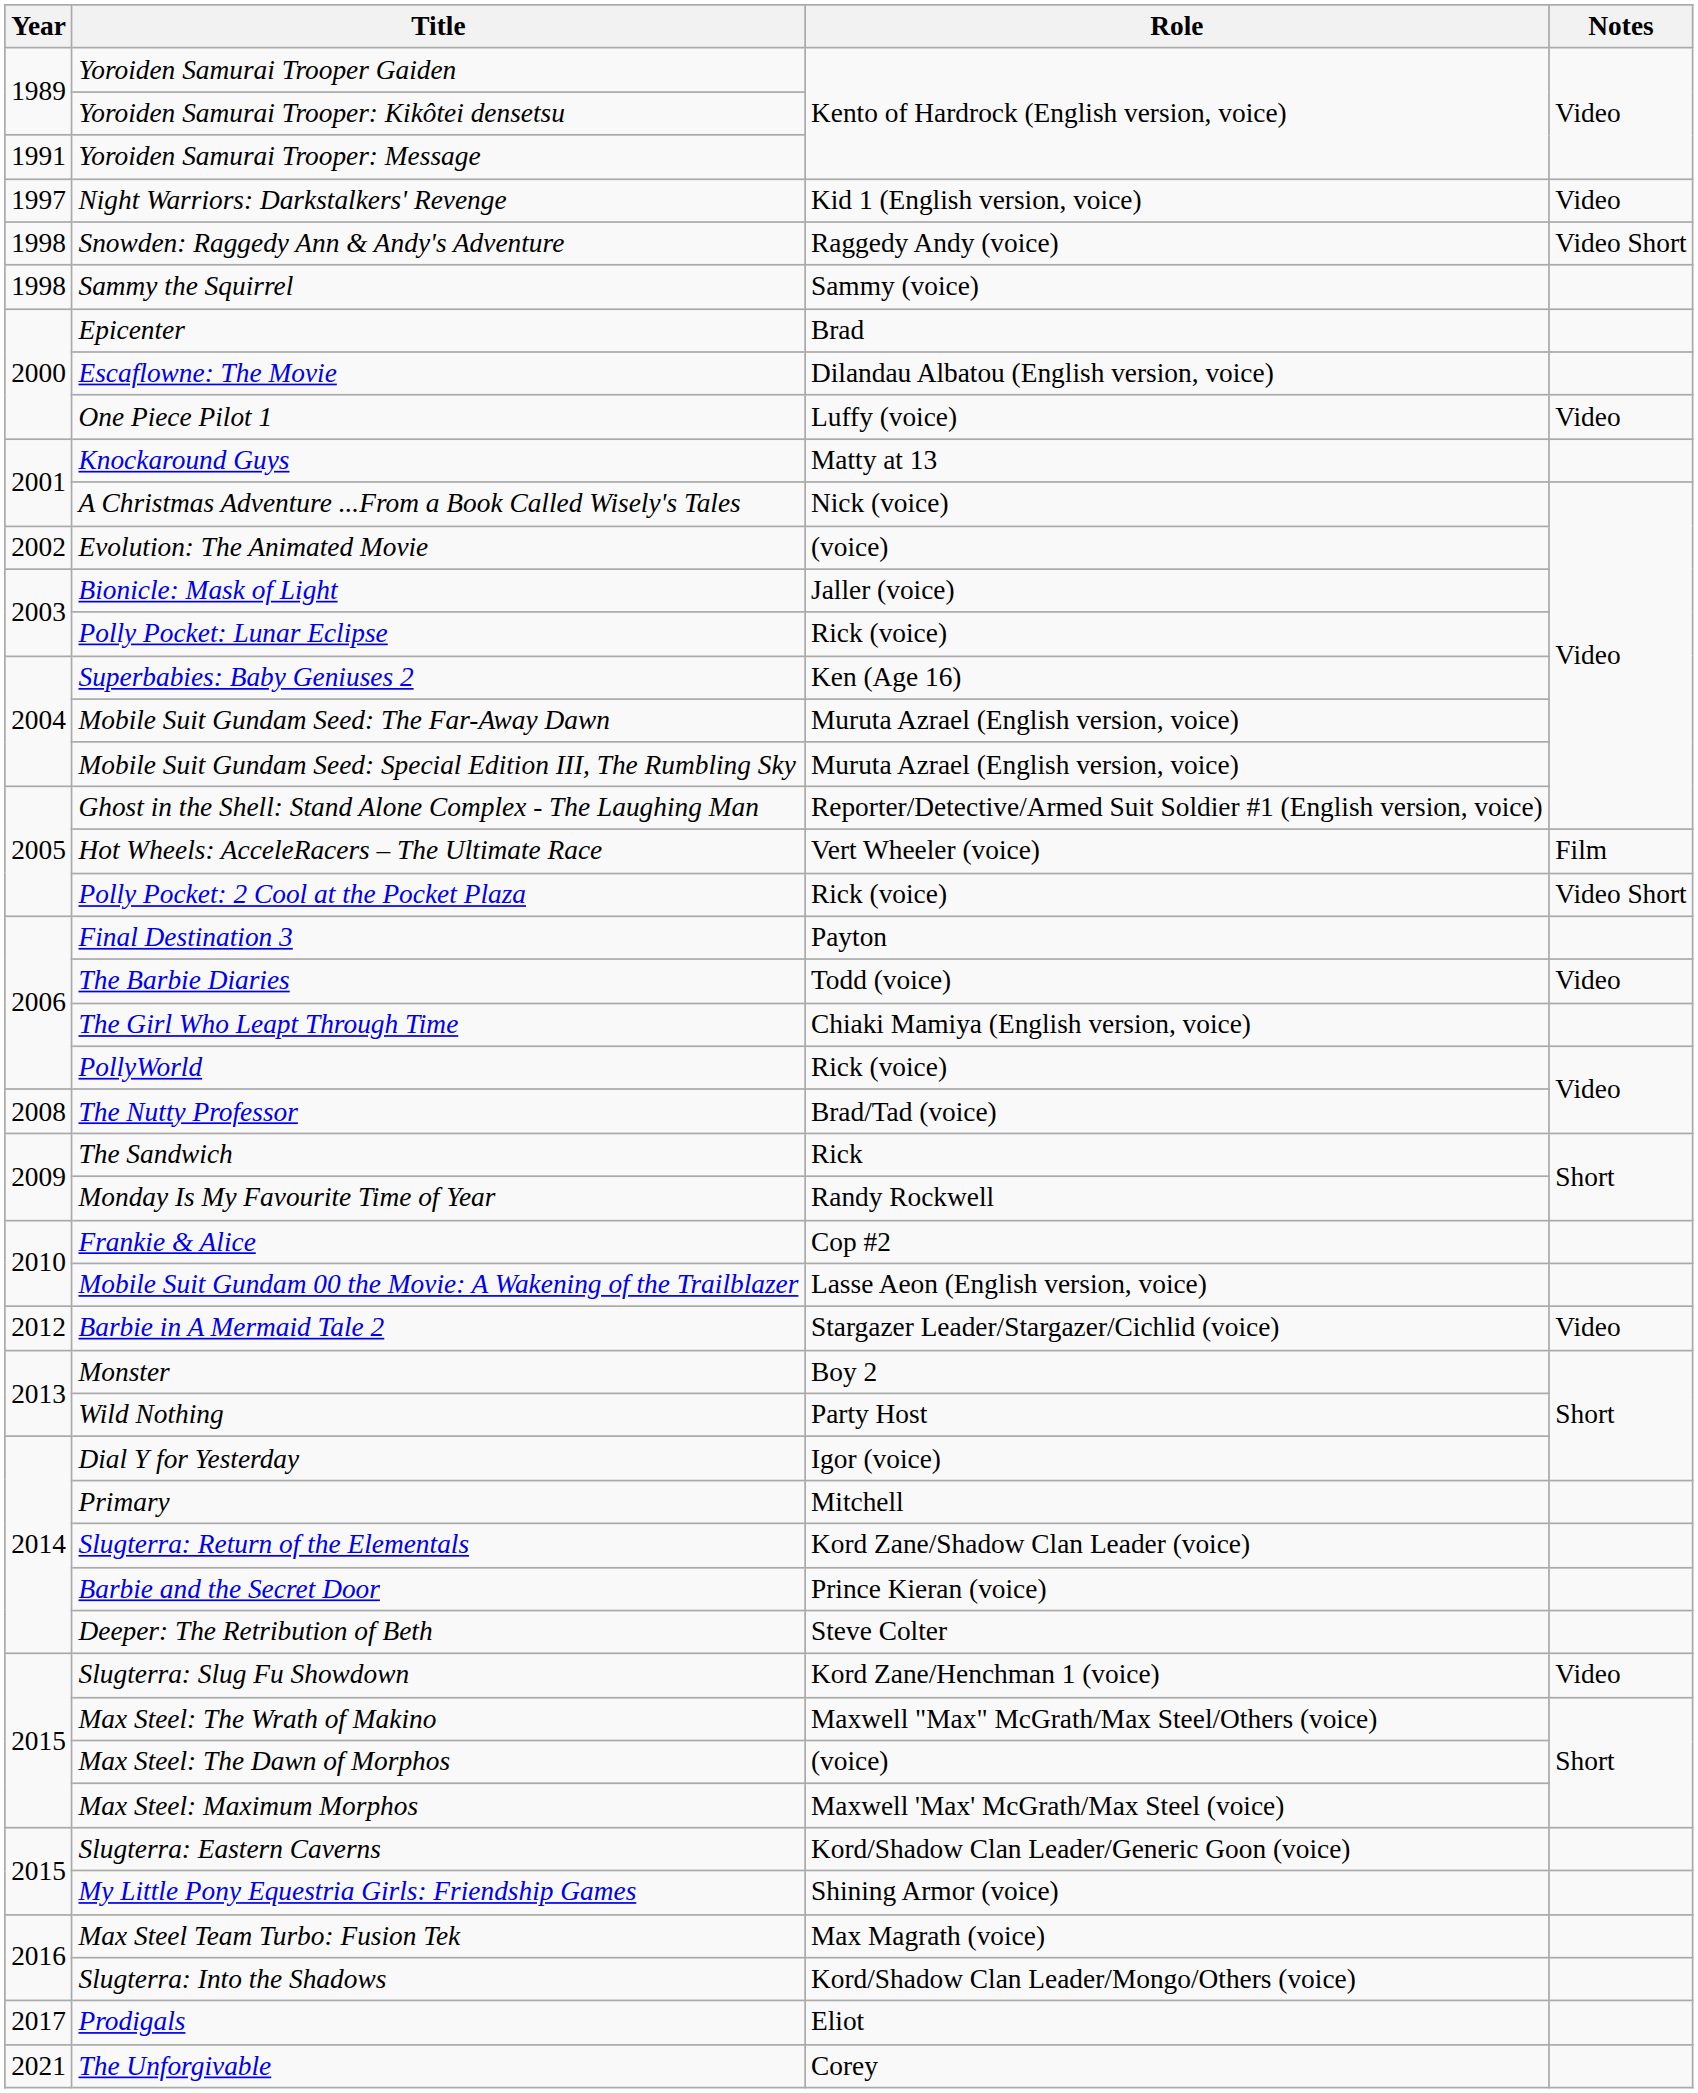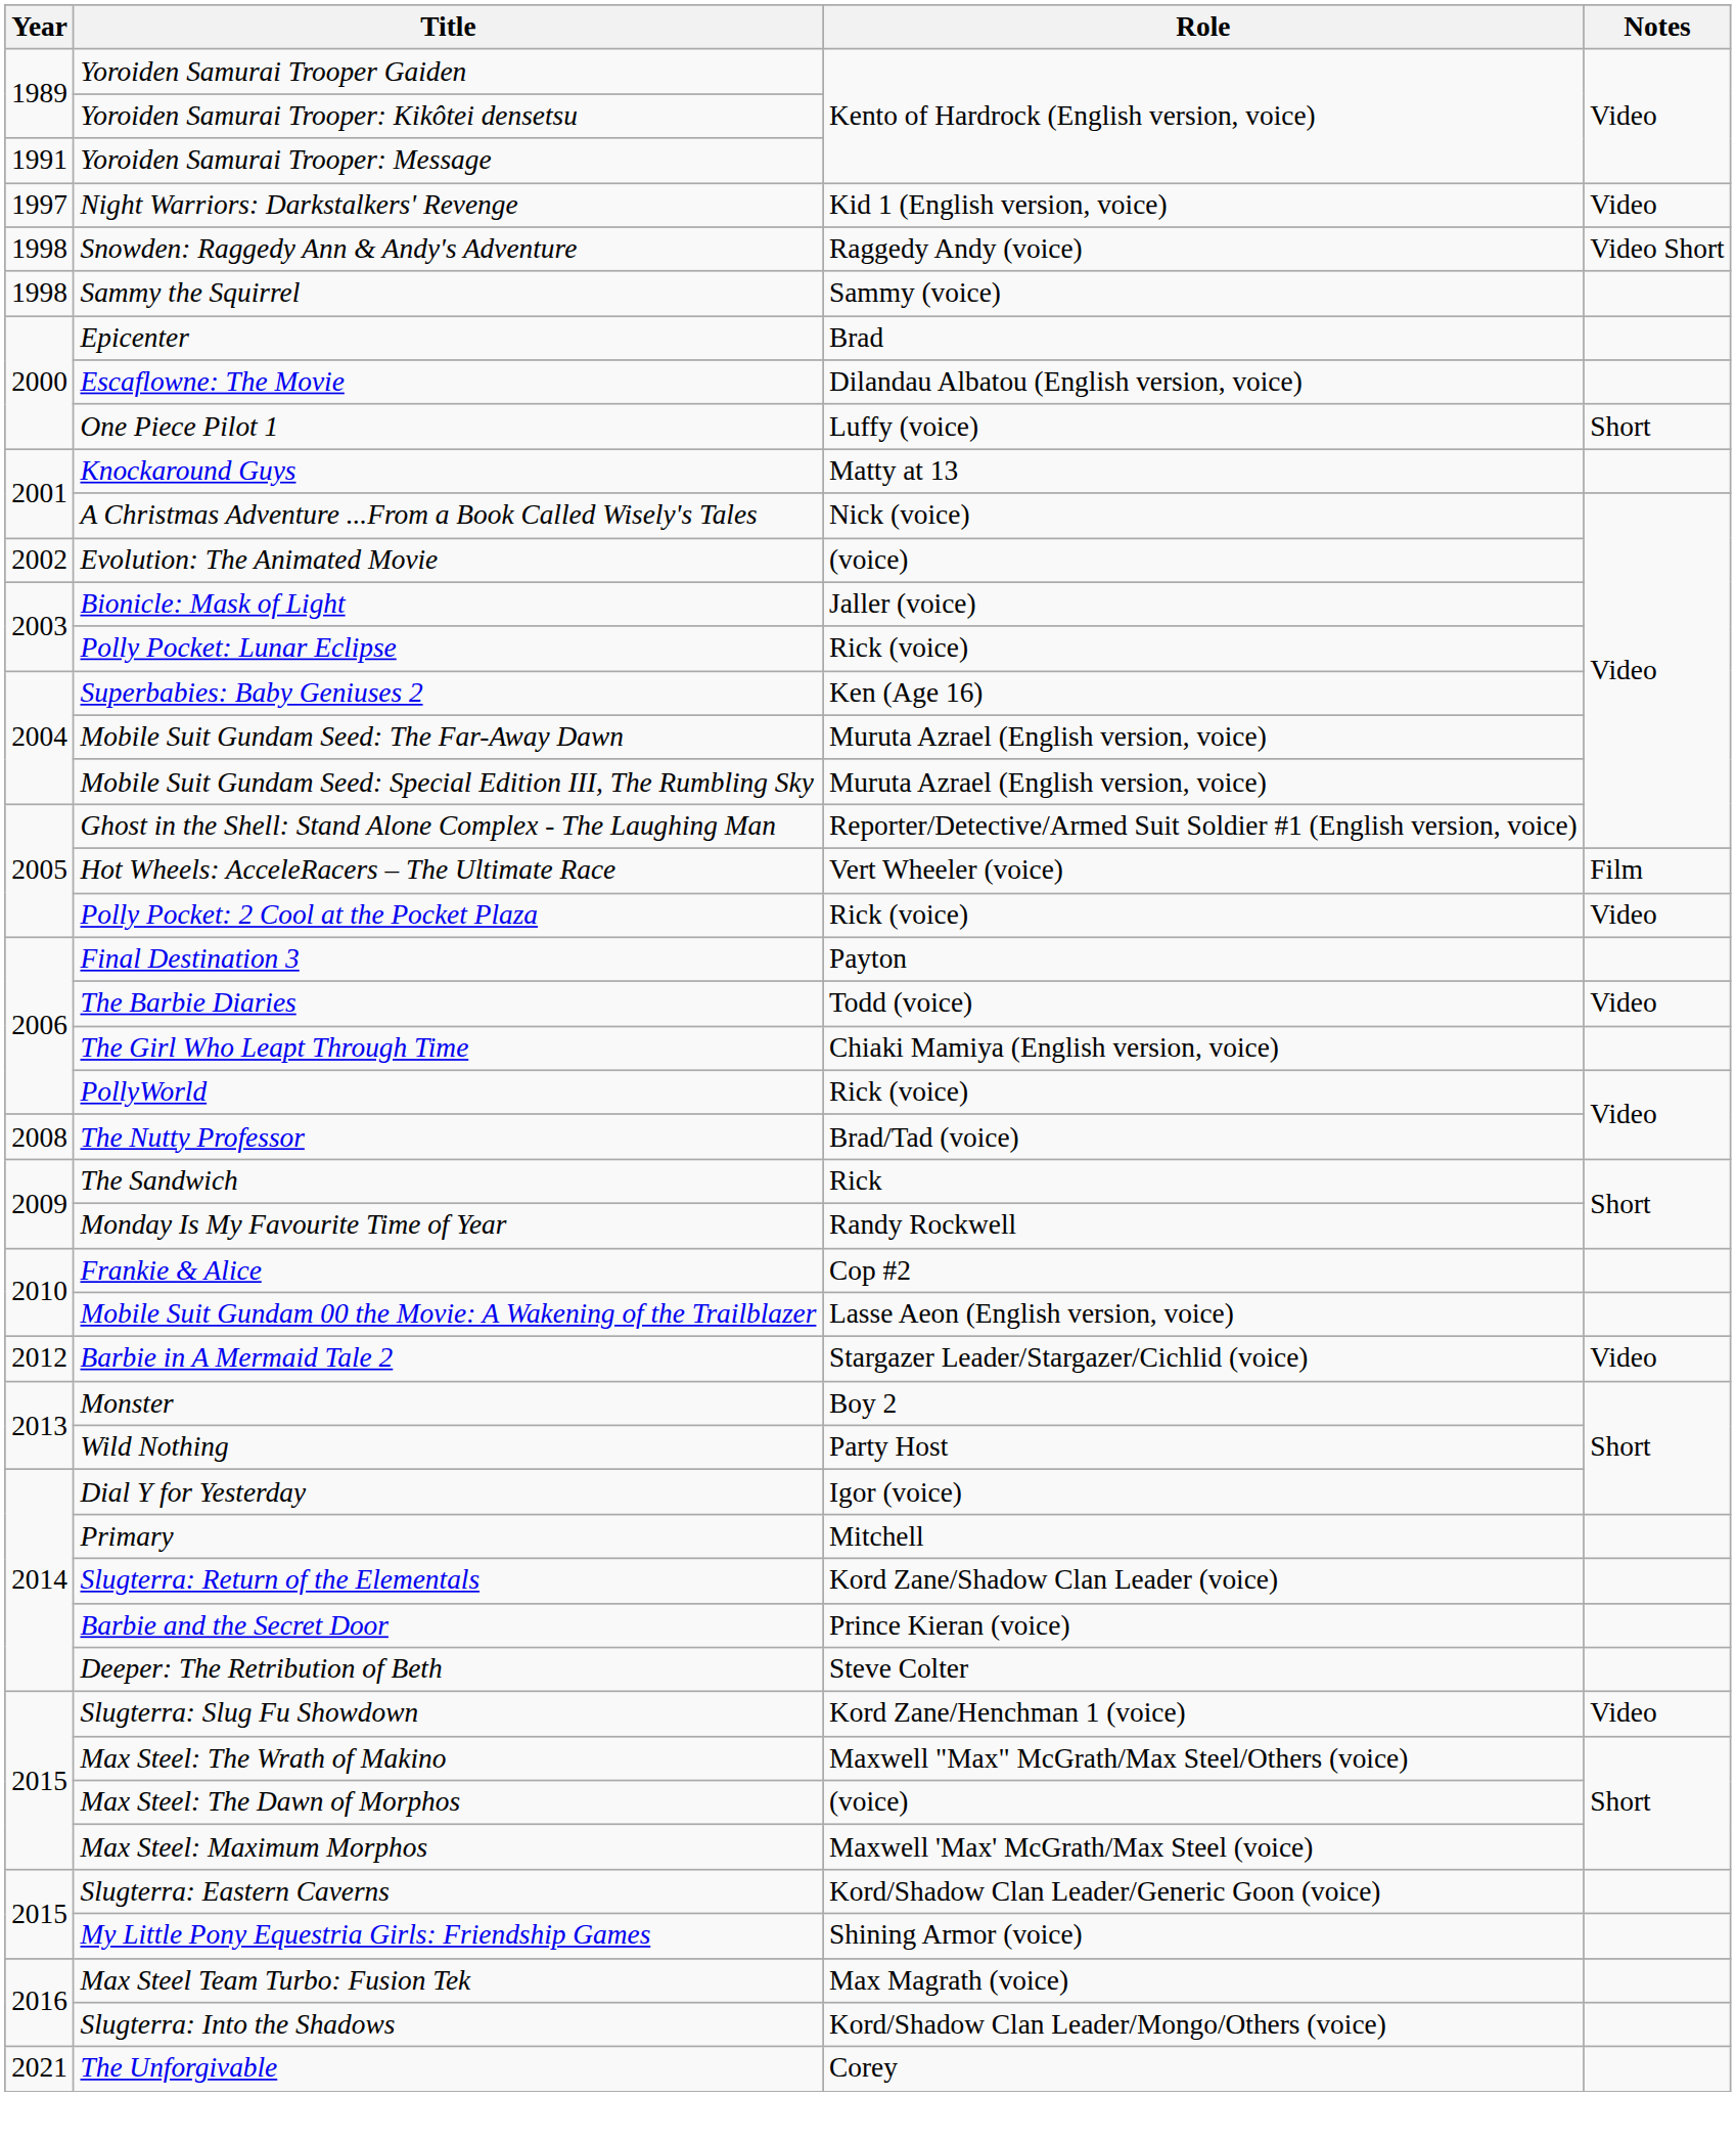 <table class="wikitable sortable">
 <tr>
 <th>Year</th>
 <th>Title</th>
 <th>Role</th>
 <th>Notes</th>
 </tr>
 <tr>
 <td rowspan="2">1989</td>
 <td><em>Yoroiden Samurai Trooper Gaiden</em></td>
 <td rowspan="3">Kento of Hardrock (English version, voice)</td>
 <td rowspan="3">Video</td>
 </tr>
 <tr>
 <td><em>Yoroiden Samurai Trooper: Kikôtei densetsu</em></td>
 </tr>
 <tr>
 <td>1991</td>
 <td><em>Yoroiden Samurai Trooper: Message</em></td>
 </tr>
 <tr>
 <td>1997</td>
 <td><em>Night Warriors: Darkstalkers' Revenge</em></td>
 <td>Kid 1 (English version, voice)</td>
 <td>Video</td>
 </tr>
 <tr>
 <td>1998</td>
 <td><em>Snowden: Raggedy Ann & Andy's Adventure</em></td>
 <td>Raggedy Andy (voice)</td>
 <td>Video Short</td>
 </tr>
 <tr>
 <td>1998</td>
 <td><em>Sammy the Squirrel</em></td>
 <td>Sammy (voice)</td>
 <td></td>
 </tr>
 <tr>
 <td rowspan="3">2000</td>
 <td><em>Epicenter</em></td>
 <td>Brad</td>
 <td></td>
 </tr>
 <tr>
 <td><em><a href='#'>Escaflowne: The Movie</a></em></td>
 <td>Dilandau Albatou (English version, voice)</td>
 <td></td>
 </tr>
 <tr>
 <td><em>One Piece Pilot 1</em></td>
 <td>Luffy (voice)</td>
-<td>Video</td>
+<td>Short</td>
 </tr>
 <tr>
 <td rowspan="2">2001</td>
 <td><em><a href='#'>Knockaround Guys</a></em></td>
 <td>Matty at 13</td>
 <td></td>
 </tr>
 <tr>
 <td data-sort-value="Christmas Adventure ...From a Book Called Wisely's Tales, A"><em>A Christmas Adventure ...From a Book Called Wisely's Tales</em></td>
 <td>Nick (voice)</td>
 <td rowspan="8">Video</td>
 </tr>
 <tr>
 <td>2002</td>
 <td><em>Evolution: The Animated Movie</em></td>
 <td>(voice)</td>
 </tr>
 <tr>
 <td rowspan="2">2003</td>
 <td><em><a href='#'>Bionicle: Mask of Light</a></em></td>
 <td>Jaller (voice)</td>
 </tr>
 <tr>
 <td><em><a href='#'>Polly Pocket: Lunar Eclipse</a></em></td>
 <td>Rick (voice)</td>
 </tr>
 <tr>
 <td rowspan="3">2004</td>
 <td><em><a href='#'>Superbabies: Baby Geniuses 2</a></em></td>
 <td>Ken (Age 16)</td>
 </tr>
 <tr>
 <td><em>Mobile Suit Gundam Seed: The Far-Away Dawn</em></td>
 <td>Muruta Azrael (English version, voice)</td>
 </tr>
 <tr>
 <td><em>Mobile Suit Gundam Seed: Special Edition III, The Rumbling Sky</em></td>
 <td>Muruta Azrael (English version, voice)</td>
 </tr>
 <tr>
 <td rowspan="3">2005</td>
 <td><em>Ghost in the Shell: Stand Alone Complex - The Laughing Man</em></td>
 <td>Reporter/Detective/Armed Suit Soldier #1 (English version, voice)</td>
 </tr>
 <tr>
 <td><em>Hot Wheels: AcceleRacers – The Ultimate Race</em></td>
 <td>Vert Wheeler (voice)</td>
 <td>Film</td>
 </tr>
 <tr>
 <td><em><a href='#'>Polly Pocket: 2 Cool at the Pocket Plaza</a></em></td>
 <td>Rick (voice)</td>
-<td>Video Short</td>
+<td>Video</td>
 </tr>
 <tr>
 <td rowspan="4">2006</td>
 <td><em><a href='#'>Final Destination 3</a></em></td>
 <td>Payton</td>
 <td></td>
 </tr>
 <tr>
 <td data-sort-value="Barbie Diaries, The"><em><a href='#'>The Barbie Diaries</a></em></td>
 <td>Todd (voice)</td>
 <td>Video</td>
 </tr>
 <tr>
 <td data-sort-value="Girl Who Leapt Through Time, The"><em><a href='#'>The Girl Who Leapt Through Time</a></em></td>
 <td>Chiaki Mamiya (English version, voice)</td>
 <td></td>
 </tr>
 <tr>
 <td><em><a href='#'>PollyWorld</a></em></td>
 <td>Rick (voice)</td>
 <td rowspan="2">Video</td>
 </tr>
 <tr>
 <td>2008</td>
 <td data-sort-value="Nutty Professor, The"><em><a href='#'>The Nutty Professor</a></em></td>
 <td>Brad/Tad (voice)</td>
 </tr>
 <tr>
 <td rowspan="2">2009</td>
 <td data-sort-value="Sandwich, The"><em>The Sandwich</em></td>
 <td>Rick</td>
 <td rowspan="2">Short</td>
 </tr>
 <tr>
 <td><em>Monday Is My Favourite Time of Year</em></td>
 <td>Randy Rockwell</td>
 </tr>
 <tr>
 <td rowspan="2">2010</td>
 <td><em><a href='#'>Frankie & Alice</a></em></td>
 <td>Cop #2</td>
 <td></td>
 </tr>
 <tr>
 <td><em><a href='#'>Mobile Suit Gundam 00 the Movie: A Wakening of the Trailblazer</a></em></td>
 <td>Lasse Aeon (English version, voice)</td>
 <td></td>
 </tr>
 <tr>
 <td>2012</td>
 <td><em><a href='#'>Barbie in A Mermaid Tale 2</a></em></td>
 <td>Stargazer Leader/Stargazer/Cichlid (voice)</td>
 <td>Video</td>
 </tr>
 <tr>
 <td rowspan="2">2013</td>
 <td><em>Monster</em></td>
 <td>Boy 2</td>
 <td rowspan="3">Short</td>
 </tr>
 <tr>
 <td><em>Wild Nothing</em></td>
 <td>Party Host</td>
 </tr>
 <tr>
 <td rowspan="5">2014</td>
 <td><em>Dial Y for Yesterday</em></td>
 <td>Igor (voice)</td>
 </tr>
 <tr>
 <td><em>Primary</em></td>
 <td>Mitchell</td>
 <td></td>
 </tr>
 <tr>
 <td><em><a href='#'>Slugterra: Return of the Elementals</a></em></td>
 <td>Kord Zane/Shadow Clan Leader (voice)</td>
 <td></td>
 </tr>
 <tr>
 <td><em><a href='#'>Barbie and the Secret Door</a></em></td>
 <td>Prince Kieran (voice)</td>
 <td></td>
 </tr>
 <tr>
 <td><em>Deeper: The Retribution of Beth</em></td>
 <td>Steve Colter</td>
 <td></td>
 </tr>
 <tr>
 <td rowspan="4">2015</td>
 <td><em>Slugterra: Slug Fu Showdown</em></td>
 <td>Kord Zane/Henchman 1 (voice)</td>
 <td>Video</td>
 </tr>
 <tr>
 <td><em>Max Steel: The Wrath of Makino</em></td>
 <td>Maxwell "Max" McGrath/Max Steel/Others (voice)</td>
 <td rowspan="3">Short</td>
 </tr>
 <tr>
 <td><em>Max Steel: The Dawn of Morphos</em></td>
 <td>(voice)</td>
 </tr>
 <tr>
 <td><em>Max Steel: Maximum Morphos</em></td>
 <td>Maxwell 'Max' McGrath/Max Steel (voice)</td>
 </tr>
 <tr>
 <td rowspan="2">2015</td>
 <td><em>Slugterra: Eastern Caverns</em></td>
 <td>Kord/Shadow Clan Leader/Generic Goon (voice)</td>
 <td></td>
 </tr>
 <tr>
 <td><em><a href='#'>My Little Pony Equestria Girls: Friendship Games</a></em></td>
 <td>Shining Armor (voice)</td>
 <td></td>
 </tr>
 <tr>
 <td rowspan="2">2016</td>
 <td><em>Max Steel Team Turbo: Fusion Tek</em></td>
 <td>Max Magrath (voice)</td>
 <td></td>
 </tr>
 <tr>
 <td><em>Slugterra: Into the Shadows</em></td>
 <td>Kord/Shadow Clan Leader/Mongo/Others (voice)</td>
 <td></td>
 </tr>
 <tr>
-<td>2017</td>
-<td><em><a href='#'>Prodigals</a></em></td>
-<td>Eliot</td>
-<td></td>
-</tr>
-<tr>
 <td>2021</td>
 <td data-sort-value="Unforgivable, The"><em><a href='#'>The Unforgivable</a></em></td>
 <td>Corey</td>
 <td></td>
 </tr>
 </table>
